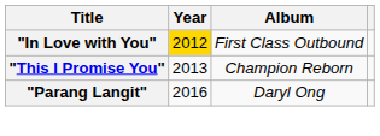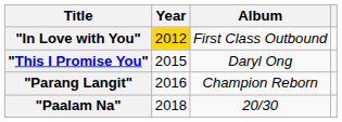 <table class="wikitable plainrowheaders" style="text-align:center;">
 <tr>
 <th scope="col">Title</th>
 <th scope="col">Year</th>
 <th scope="col">Album</th>
 <th scope="col"></th>
 </tr>
 <tr>
 <th scope="row">"In Love with You"<br></th>
 <td style="background: gold;">2012</td>
 <td><em>First Class Outbound</em></td>
 <td></td>
 </tr>
 <tr>
 <th scope="row">"<a href='#'>This I Promise You</a>"<br></th>
-<td>2013</td>
-<td><em>Champion Reborn</em></td>
+<td>2015</td>
+<td><em>Daryl Ong</em></td>
 <td></td>
 </tr>
 <tr>
 <th scope="row">"Parang Langit"<br></th>
 <td>2016</td>
-<td><em>Daryl Ong</em></td>
+<td><em>Champion Reborn</em></td>
+<td></td>
+</tr>
+<tr>
+<th scope="row">"Paalam Na"<br></th>
+<td>2018</td>
+<td><em>20/30</em></td>
 <td></td>
 </tr>
 </table>
